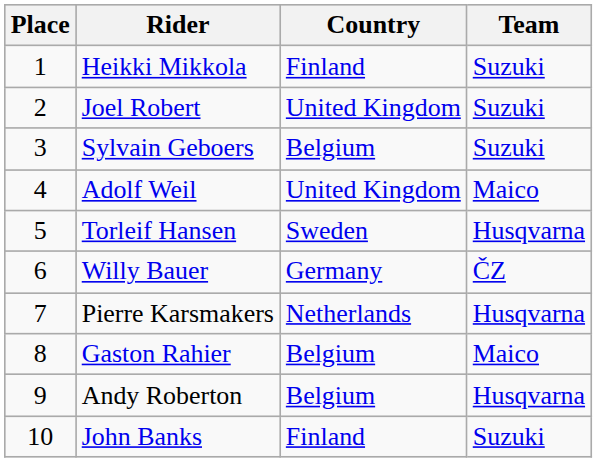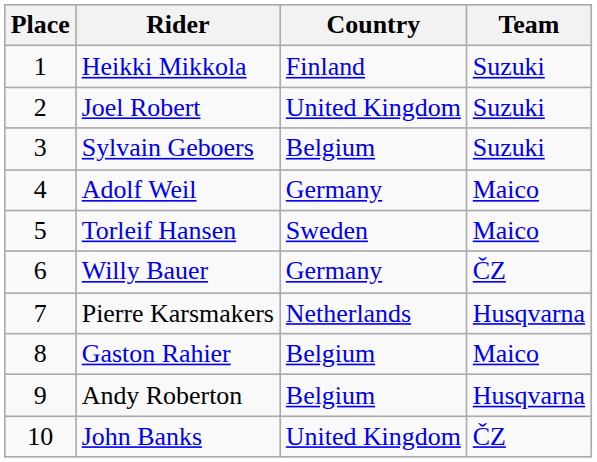 <table class="wikitable">
 <tr>
 <th>Place</th>
 <th>Rider</th>
 <th>Country</th>
 <th>Team</th>
 </tr>
 <tr>
 <td align="center">1</td>
 <td> <a href='#'>Heikki Mikkola</a></td>
 <td><a href='#'>Finland</a></td>
 <td><a href='#'>Suzuki</a></td>
 </tr>
 <tr>
 <td align="center">2</td>
 <td> <a href='#'>Joel Robert</a></td>
 <td><a href='#'>United Kingdom</a></td>
 <td><a href='#'>Suzuki</a></td>
 </tr>
 <tr>
 <td align="center">3</td>
 <td> <a href='#'>Sylvain Geboers</a></td>
 <td><a href='#'>Belgium</a></td>
 <td><a href='#'>Suzuki</a></td>
 </tr>
 <tr>
 <td align="center">4</td>
 <td> <a href='#'>Adolf Weil</a></td>
-<td><a href='#'>United Kingdom</a></td>
+<td><a href='#'>Germany</a></td>
 <td><a href='#'>Maico</a></td>
 </tr>
 <tr>
 <td align="center">5</td>
 <td> <a href='#'>Torleif Hansen</a></td>
 <td><a href='#'>Sweden</a></td>
-<td><a href='#'>Husqvarna</a></td>
+<td><a href='#'>Maico</a></td>
 </tr>
 <tr>
 <td align="center">6</td>
 <td> <a href='#'>Willy Bauer</a></td>
 <td><a href='#'>Germany</a></td>
 <td><a href='#'>ČZ</a></td>
 </tr>
 <tr>
 <td align="center">7</td>
 <td> Pierre Karsmakers</td>
 <td><a href='#'>Netherlands</a></td>
 <td><a href='#'>Husqvarna</a></td>
 </tr>
 <tr>
 <td align="center">8</td>
 <td> <a href='#'>Gaston Rahier</a></td>
 <td><a href='#'>Belgium</a></td>
 <td><a href='#'>Maico</a></td>
 </tr>
 <tr>
 <td align="center">9</td>
 <td> Andy Roberton</td>
 <td><a href='#'>Belgium</a></td>
 <td><a href='#'>Husqvarna</a></td>
 </tr>
 <tr>
 <td align="center">10</td>
 <td> <a href='#'>John Banks</a></td>
-<td><a href='#'>Finland</a></td>
-<td><a href='#'>Suzuki</a></td>
+<td><a href='#'>United Kingdom</a></td>
+<td><a href='#'>ČZ</a></td>
 </tr>
 </table>
